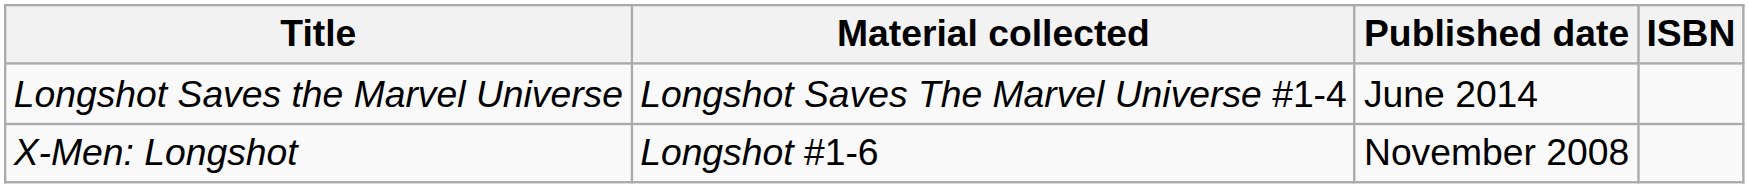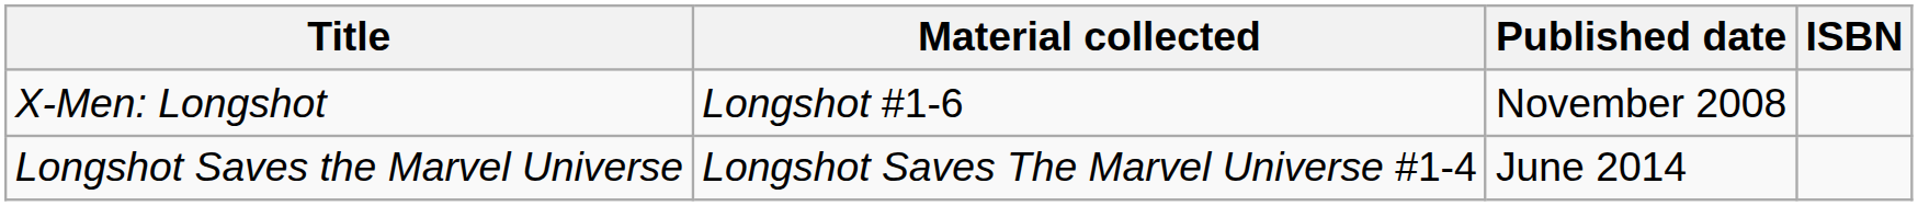 <table class="wikitable">
 <tr>
 <th>Title</th>
 <th>Material collected</th>
 <th>Published date</th>
 <th>ISBN</th>
 </tr>
 <tr>
+<td><em>X-Men: Longshot</em></td>
+<td><em>Longshot</em> #1-6</td>
+<td>November 2008</td>
+<td></td>
+</tr>
+<tr>
 <td><em>Longshot Saves the Marvel Universe</em></td>
 <td><em>Longshot Saves The Marvel Universe</em> #1-4</td>
 <td>June 2014</td>
 <td></td>
 </tr>
-<tr>
-<td><em>X-Men: Longshot</em></td>
-<td><em>Longshot</em> #1-6</td>
-<td>November 2008</td>
-<td></td>
-</tr>
 </table>
